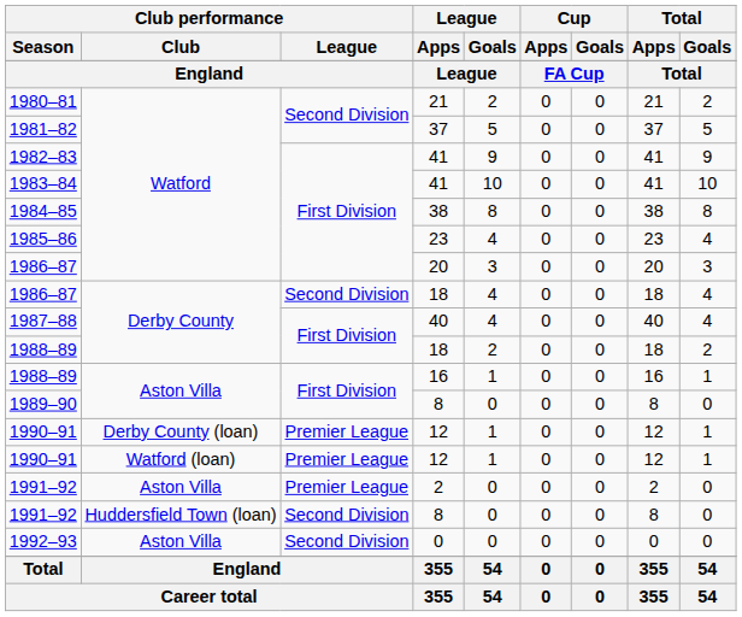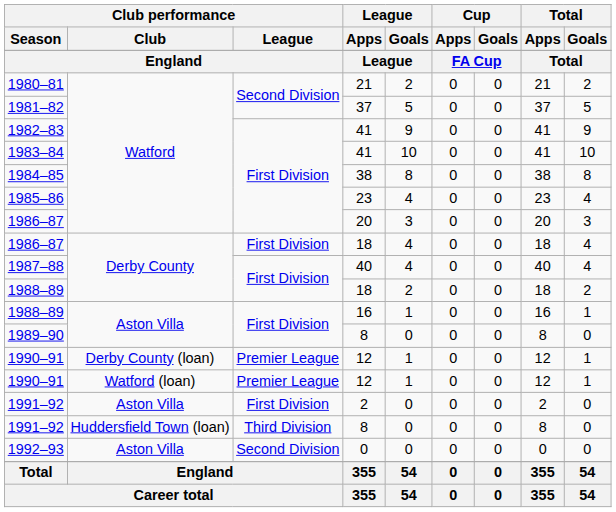 <table class="wikitable" style="text-align:center">
 <tr>
 <th colspan=3>Club performance</th>
 <th colspan=2>League</th>
 <th colspan=2>Cup</th>
 <th colspan=2>Total</th>
 </tr>
 <tr>
 <th>Season</th>
 <th>Club</th>
 <th>League</th>
 <th>Apps</th>
 <th>Goals</th>
 <th>Apps</th>
 <th>Goals</th>
 <th>Apps</th>
 <th>Goals</th>
 </tr>
 <tr>
 </tr>
 <tr>
 <th colspan=3>England</th>
 <th colspan=2>League</th>
 <th colspan=2><a href='#'>FA Cup</a></th>
 <th colspan=2>Total</th>
 </tr>
 <tr>
 <td><a href='#'>1980–81</a></td>
 <td rowspan="7"><a href='#'>Watford</a></td>
 <td rowspan="2"><a href='#'>Second Division</a></td>
 <td>21</td>
 <td>2</td>
 <td>0</td>
 <td>0</td>
 <td>21</td>
 <td>2</td>
 </tr>
 <tr>
 <td><a href='#'>1981–82</a></td>
 <td>37</td>
 <td>5</td>
 <td>0</td>
 <td>0</td>
 <td>37</td>
 <td>5</td>
 </tr>
 <tr>
 <td><a href='#'>1982–83</a></td>
 <td rowspan="5"><a href='#'>First Division</a></td>
 <td>41</td>
 <td>9</td>
 <td>0</td>
 <td>0</td>
 <td>41</td>
 <td>9</td>
 </tr>
 <tr>
 <td><a href='#'>1983–84</a></td>
 <td>41</td>
 <td>10</td>
 <td>0</td>
 <td>0</td>
 <td>41</td>
 <td>10</td>
 </tr>
 <tr>
 <td><a href='#'>1984–85</a></td>
 <td>38</td>
 <td>8</td>
 <td>0</td>
 <td>0</td>
 <td>38</td>
 <td>8</td>
 </tr>
 <tr>
 <td><a href='#'>1985–86</a></td>
 <td>23</td>
 <td>4</td>
 <td>0</td>
 <td>0</td>
 <td>23</td>
 <td>4</td>
 </tr>
 <tr>
 <td><a href='#'>1986–87</a></td>
 <td>20</td>
 <td>3</td>
 <td>0</td>
 <td>0</td>
 <td>20</td>
 <td>3</td>
 </tr>
 <tr>
 <td><a href='#'>1986–87</a></td>
 <td rowspan="3"><a href='#'>Derby County</a></td>
-<td><a href='#'>Second Division</a></td>
+<td><a href='#'>First Division</a></td>
 <td>18</td>
 <td>4</td>
 <td>0</td>
 <td>0</td>
 <td>18</td>
 <td>4</td>
 </tr>
 <tr>
 <td><a href='#'>1987–88</a></td>
 <td rowspan="2"><a href='#'>First Division</a></td>
 <td>40</td>
 <td>4</td>
 <td>0</td>
 <td>0</td>
 <td>40</td>
 <td>4</td>
 </tr>
 <tr>
 <td><a href='#'>1988–89</a></td>
 <td>18</td>
 <td>2</td>
 <td>0</td>
 <td>0</td>
 <td>18</td>
 <td>2</td>
 </tr>
 <tr>
 <td><a href='#'>1988–89</a></td>
 <td rowspan="2"><a href='#'>Aston Villa</a></td>
 <td rowspan="2"><a href='#'>First Division</a></td>
 <td>16</td>
 <td>1</td>
 <td>0</td>
 <td>0</td>
 <td>16</td>
 <td>1</td>
 </tr>
 <tr>
 <td><a href='#'>1989–90</a></td>
 <td>8</td>
 <td>0</td>
 <td>0</td>
 <td>0</td>
 <td>8</td>
 <td>0</td>
 </tr>
 <tr>
 <td><a href='#'>1990–91</a></td>
 <td><a href='#'>Derby County</a> (loan)</td>
 <td><a href='#'>Premier League</a></td>
 <td>12</td>
 <td>1</td>
 <td>0</td>
 <td>0</td>
 <td>12</td>
 <td>1</td>
 </tr>
 <tr>
 <td><a href='#'>1990–91</a></td>
 <td><a href='#'>Watford</a> (loan)</td>
 <td><a href='#'>Premier League</a></td>
 <td>12</td>
 <td>1</td>
 <td>0</td>
 <td>0</td>
 <td>12</td>
 <td>1</td>
 </tr>
 <tr>
 <td><a href='#'>1991–92</a></td>
 <td><a href='#'>Aston Villa</a></td>
-<td><a href='#'>Premier League</a></td>
+<td><a href='#'>First Division</a></td>
 <td>2</td>
 <td>0</td>
 <td>0</td>
 <td>0</td>
 <td>2</td>
 <td>0</td>
 </tr>
 <tr>
 <td><a href='#'>1991–92</a></td>
 <td><a href='#'>Huddersfield Town</a> (loan)</td>
-<td><a href='#'>Second Division</a></td>
+<td><a href='#'>Third Division</a></td>
 <td>8</td>
 <td>0</td>
 <td>0</td>
 <td>0</td>
 <td>8</td>
 <td>0</td>
 </tr>
 <tr>
 <td><a href='#'>1992–93</a></td>
 <td><a href='#'>Aston Villa</a></td>
 <td><a href='#'>Second Division</a></td>
 <td>0</td>
 <td>0</td>
 <td>0</td>
 <td>0</td>
 <td>0</td>
 <td>0</td>
 </tr>
 <tr>
 </tr>
 <tr>
 <th rowspan=1>Total</th>
 <th colspan=2>England</th>
 <th>355</th>
 <th>54</th>
 <th>0</th>
 <th>0</th>
 <th>355</th>
 <th>54</th>
 </tr>
 <tr>
 <th colspan=3>Career total</th>
 <th>355</th>
 <th>54</th>
 <th>0</th>
 <th>0</th>
 <th>355</th>
 <th>54</th>
 </tr>
 </table>
